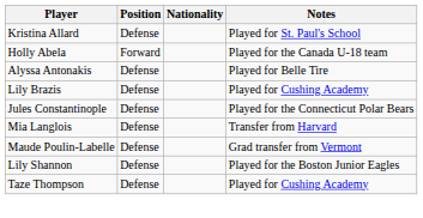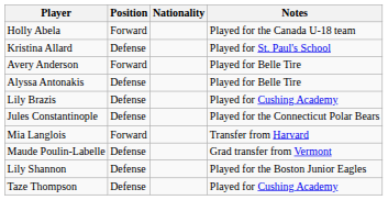 <table class="wikitable">
 <tr>
 <th>Player</th>
 <th>Position</th>
 <th>Nationality</th>
 <th>Notes</th>
 </tr>
 <tr>
+<td>Holly Abela</td>
+<td>Forward</td>
+<td></td>
+<td>Played for the Canada U-18 team</td>
+</tr>
+<tr>
 <td>Kristina Allard</td>
 <td>Defense</td>
 <td></td>
 <td>Played for <a href='#'>St. Paul's School</a></td>
 </tr>
 <tr>
-<td>Holly Abela</td>
+<td>Avery Anderson</td>
 <td>Forward</td>
 <td></td>
-<td>Played for the Canada U-18 team</td>
+<td>Played for Belle Tire</td>
 </tr>
 <tr>
 <td>Alyssa Antonakis</td>
 <td>Defense</td>
 <td></td>
 <td>Played for Belle Tire</td>
 </tr>
 <tr>
 <td>Lily Brazis</td>
 <td>Defense</td>
 <td></td>
 <td>Played for <a href='#'>Cushing Academy</a></td>
 </tr>
 <tr>
 <td>Jules Constantinople</td>
 <td>Defense</td>
 <td></td>
 <td>Played for the Connecticut Polar Bears</td>
 </tr>
 <tr>
 <td>Mia Langlois</td>
-<td>Defense</td>
+<td>Forward</td>
 <td></td>
 <td>Transfer from <a href='#'>Harvard</a></td>
 </tr>
 <tr>
 <td>Maude Poulin-Labelle</td>
 <td>Defense</td>
 <td></td>
 <td>Grad transfer from <a href='#'>Vermont</a></td>
 </tr>
 <tr>
 <td>Lily Shannon</td>
 <td>Defense</td>
 <td></td>
 <td>Played for the Boston Junior Eagles</td>
 </tr>
 <tr>
 <td>Taze Thompson</td>
 <td>Defense</td>
 <td></td>
 <td>Played for <a href='#'>Cushing Academy</a></td>
 </tr>
 </table>
